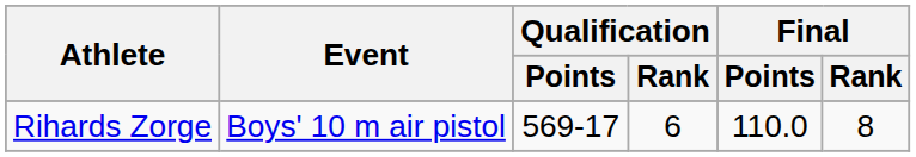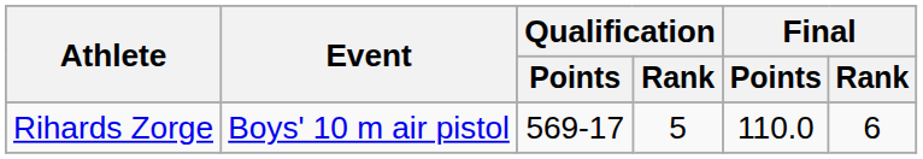 <table class="wikitable" style="text-align:center; font-size:90%">
 <tr>
 <th rowspan="2">Athlete</th>
 <th rowspan="2">Event</th>
 <th colspan="2">Qualification</th>
 <th colspan="2">Final</th>
 </tr>
 <tr style="font-size:95%">
 <th>Points</th>
 <th>Rank</th>
 <th>Points</th>
 <th>Rank</th>
 </tr>
 <tr>
 <td align=left><a href='#'>Rihards Zorge</a></td>
 <td align=left><a href='#'>Boys' 10 m air pistol</a></td>
 <td>569-17</td>
+<td>5</td>
+<td>110.0</td>
 <td>6</td>
-<td>110.0</td>
-<td>8</td>
 </tr>
 </table>
